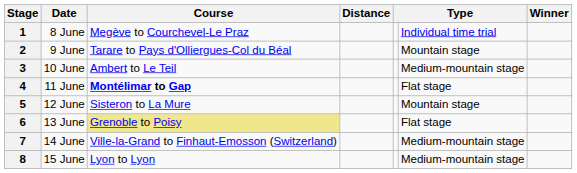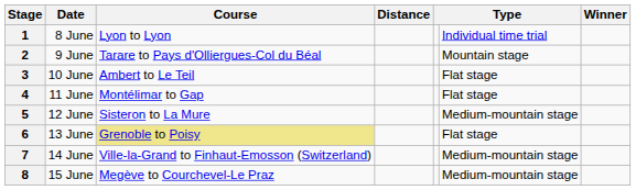 <table class="wikitable">
 <tr>
 <th>Stage</th>
 <th>Date</th>
 <th>Course</th>
 <th>Distance</th>
 <th colspan=2>Type</th>
 <th>Winner</th>
 </tr>
 <tr>
 <th style="text-align:center">1</th>
 <td align=right>8 June</td>
-<td><a href='#'>Megève</a> to <a href='#'>Courchevel-Le Praz</a></td>
+<td><a href='#'>Lyon</a> to <a href='#'>Lyon</a></td>
 <td></td>
 <td></td>
 <td><a href='#'>Individual time trial</a></td>
 <td></td>
 </tr>
 <tr>
 <th style="text-align:center">2</th>
 <td align=right>9 June</td>
 <td><a href='#'>Tarare</a> to <a href='#'>Pays d'Olliergues-Col du Béal</a></td>
 <td></td>
 <td></td>
 <td>Mountain stage</td>
 <td></td>
 </tr>
 <tr>
 <th style="text-align:center">3</th>
 <td align=right>10 June</td>
 <td><a href='#'>Ambert</a> to <a href='#'>Le Teil</a></td>
 <td></td>
 <td></td>
-<td>Medium-mountain stage</td>
+<td>Flat stage</td>
 <td></td>
 </tr>
 <tr>
 <th style="text-align:center">4</th>
 <td align=right>11 June</td>
-<td><strong><a href='#'>Montélimar</a> to <a href='#'>Gap</a></strong></td>
+<td><a href='#'>Montélimar</a> to <a href='#'>Gap</a></td>
 <td></td>
 <td></td>
 <td>Flat stage</td>
 <td></td>
 </tr>
 <tr>
 <th style="text-align:center">5</th>
 <td align=right>12 June</td>
 <td><a href='#'>Sisteron</a> to <a href='#'>La Mure</a></td>
 <td></td>
 <td></td>
-<td>Mountain stage</td>
+<td>Medium-mountain stage</td>
 <td></td>
 </tr>
 <tr>
 <th style="text-align:center">6</th>
 <td align=right>13 June</td>
 <td style="background: khaki;"><a href='#'>Grenoble</a> to <a href='#'>Poisy</a></td>
 <td></td>
 <td></td>
 <td>Flat stage</td>
 <td></td>
 </tr>
 <tr>
 <th style="text-align:center">7</th>
 <td align=right>14 June</td>
 <td><a href='#'>Ville-la-Grand</a>  to <a href='#'>Finhaut-Emosson</a> (<a href='#'>Switzerland</a>)</td>
 <td></td>
 <td></td>
 <td>Medium-mountain stage</td>
 <td></td>
 </tr>
 <tr>
 <th style="text-align:center">8</th>
 <td align=right>15 June</td>
-<td><a href='#'>Lyon</a> to <a href='#'>Lyon</a></td>
+<td><a href='#'>Megève</a> to <a href='#'>Courchevel-Le Praz</a></td>
 <td></td>
 <td></td>
 <td>Medium-mountain stage</td>
 <td></td>
 </tr>
 </table>
